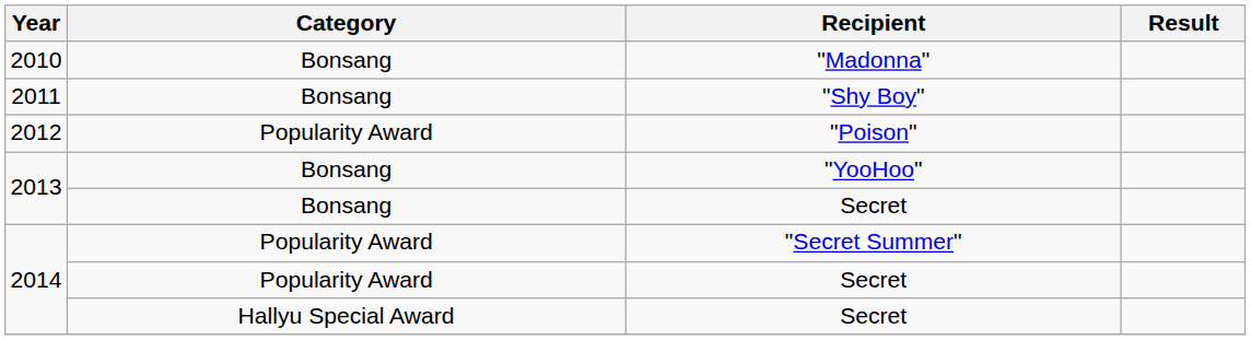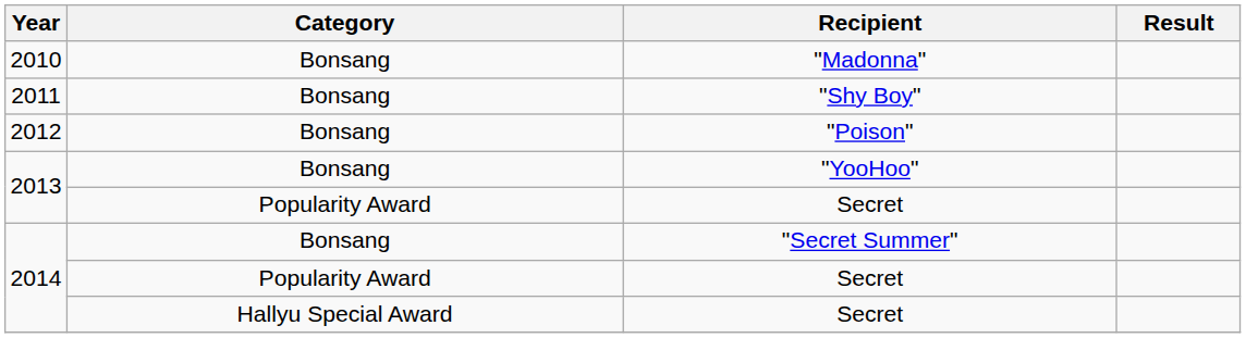 <table class="wikitable" style="text-align:center">
 <tr>
 <th width="5%">Year</th>
 <th width="45%">Category</th>
 <th width="40%">Recipient</th>
 <th width="10%">Result</th>
 </tr>
 <tr>
 <td>2010</td>
 <td>Bonsang</td>
 <td>"<a href='#'>Madonna</a>"</td>
 <td></td>
 </tr>
 <tr>
 <td>2011</td>
 <td>Bonsang</td>
 <td>"<a href='#'>Shy Boy</a>"</td>
 <td></td>
 </tr>
 <tr>
 <td>2012</td>
-<td>Popularity Award</td>
+<td>Bonsang</td>
 <td>"<a href='#'>Poison</a>"</td>
 <td></td>
 </tr>
 <tr>
 <td rowspan="2">2013</td>
 <td>Bonsang</td>
 <td>"<a href='#'>YooHoo</a>"</td>
 <td></td>
 </tr>
 <tr>
-<td>Bonsang</td>
+<td>Popularity Award</td>
 <td>Secret</td>
 <td></td>
 </tr>
 <tr>
 <td rowspan="3">2014</td>
-<td>Popularity Award</td>
+<td>Bonsang</td>
 <td>"<a href='#'>Secret Summer</a>"</td>
 <td></td>
 </tr>
 <tr>
 <td>Popularity Award</td>
 <td>Secret</td>
 <td></td>
 </tr>
 <tr>
 <td>Hallyu Special Award</td>
 <td>Secret</td>
 <td></td>
 </tr>
 <tr>
 </tr>
 </table>
